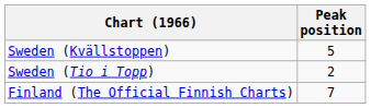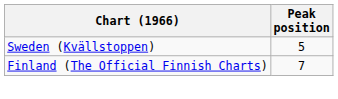 <table class="wikitable sortable">
 <tr>
 <th>Chart (1966)</th>
 <th>Peak<br>position</th>
 </tr>
 <tr>
 <td><a href='#'>Sweden</a> (<a href='#'>Kvällstoppen</a>)</td>
 <td align="center">5</td>
 </tr>
 <tr>
-<td><a href='#'>Sweden</a> (<em><a href='#'>Tio i Topp</a></em>)</td>
-<td style="text-align:center;">2</td>
-</tr>
-<tr>
 <td><a href='#'>Finland</a> (<a href='#'>The Official Finnish Charts</a>)</td>
 <td align="center">7</td>
 </tr>
 </table>
